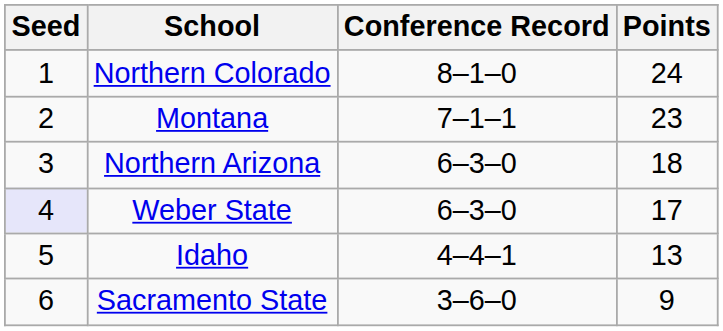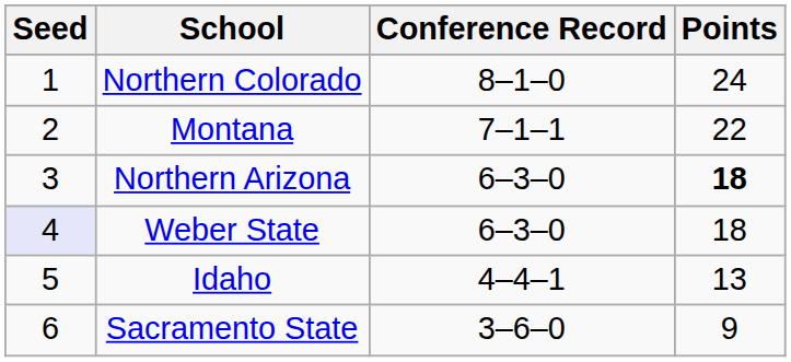 <table class="wikitable" style="text-align:center">
 <tr>
 <th>Seed</th>
 <th>School</th>
 <th>Conference Record</th>
 <th>Points</th>
 </tr>
 <tr>
 <td>1</td>
 <td><a href='#'>Northern Colorado</a></td>
 <td>8–1–0</td>
 <td>24</td>
 </tr>
 <tr>
 <td>2</td>
 <td><a href='#'>Montana</a></td>
 <td>7–1–1</td>
-<td>23</td>
+<td>22</td>
 </tr>
 <tr>
 <td>3</td>
 <td><a href='#'>Northern Arizona</a></td>
 <td>6–3–0</td>
-<td>18</td>
+<td><strong>18</strong></td>
 </tr>
 <tr>
 <td style="background: lavender;">4</td>
 <td><a href='#'>Weber State</a></td>
 <td>6–3–0</td>
-<td>17</td>
+<td>18</td>
 </tr>
 <tr>
 <td>5</td>
 <td><a href='#'>Idaho</a></td>
 <td>4–4–1</td>
 <td>13</td>
 </tr>
 <tr>
 <td>6</td>
 <td><a href='#'>Sacramento State</a></td>
 <td>3–6–0</td>
 <td>9</td>
 </tr>
 </table>
